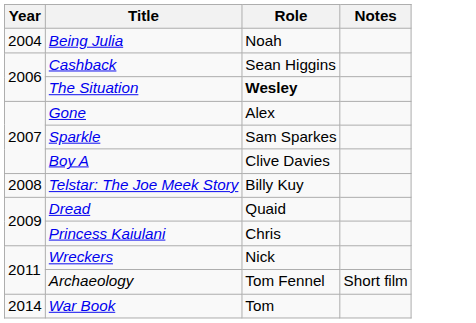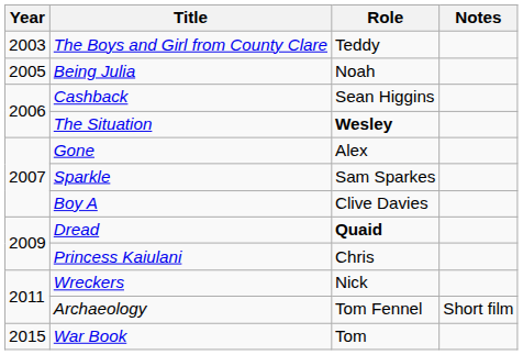 <table class="wikitable sortable">
 <tr>
 <th>Year</th>
 <th>Title</th>
 <th>Role</th>
 <th class="unsortable">Notes</th>
 </tr>
 <tr>
-<td>2004</td>
+<td>2003</td>
+<td><em><a href='#'>The Boys and Girl from County Clare</a></em></td>
+<td>Teddy</td>
+<td></td>
+</tr>
+<tr>
+<td>2005</td>
 <td><em><a href='#'>Being Julia</a></em></td>
 <td>Noah</td>
 <td></td>
 </tr>
 <tr>
 <td rowspan="2">2006</td>
 <td><em><a href='#'>Cashback</a></em></td>
 <td>Sean Higgins</td>
 <td></td>
 </tr>
 <tr>
 <td><em><a href='#'>The Situation</a></em></td>
 <td><strong>Wesley</strong></td>
 <td></td>
 </tr>
 <tr>
 <td rowspan="3">2007</td>
 <td><em><a href='#'>Gone</a></em></td>
 <td>Alex</td>
 <td></td>
 </tr>
 <tr>
 <td><em><a href='#'>Sparkle</a></em></td>
 <td>Sam Sparkes</td>
 <td></td>
 </tr>
 <tr>
 <td><em><a href='#'>Boy A</a></em></td>
 <td>Clive Davies</td>
 <td></td>
 </tr>
 <tr>
-<td>2008</td>
-<td><em><a href='#'>Telstar: The Joe Meek Story</a></em></td>
-<td>Billy Kuy</td>
-<td></td>
-</tr>
-<tr>
 <td rowspan="2">2009</td>
 <td><em><a href='#'>Dread</a></em></td>
-<td>Quaid</td>
+<td><strong>Quaid</strong></td>
 <td></td>
 </tr>
 <tr>
 <td><em><a href='#'>Princess Kaiulani</a></em></td>
 <td>Chris</td>
 <td></td>
 </tr>
 <tr>
 <td rowspan="2">2011</td>
 <td><em><a href='#'>Wreckers</a></em></td>
 <td>Nick</td>
 <td></td>
 </tr>
 <tr>
 <td><em>Archaeology</em></td>
 <td>Tom Fennel</td>
 <td>Short film</td>
 </tr>
 <tr>
-<td>2014</td>
+<td>2015</td>
 <td><em><a href='#'>War Book</a></em></td>
 <td>Tom</td>
 <td></td>
 </tr>
 </table>
